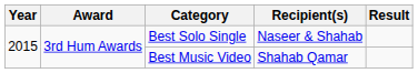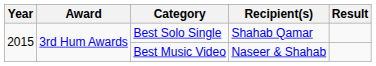 <table class="wikitable sortable">
 <tr>
 <th>Year</th>
 <th>Award</th>
 <th>Category</th>
 <th>Recipient(s)</th>
 <th>Result</th>
 </tr>
 <tr>
 <td rowspan="2">2015</td>
 <td rowspan="2"><a href='#'>3rd Hum Awards</a></td>
 <td><a href='#'>Best Solo Single</a></td>
-<td><a href='#'>Naseer & Shahab</a></td>
+<td><a href='#'>Shahab Qamar</a></td>
 <td></td>
 </tr>
 <tr>
 <td><a href='#'>Best Music Video</a></td>
-<td><a href='#'>Shahab Qamar</a></td>
+<td><a href='#'>Naseer & Shahab</a></td>
 <td></td>
 </tr>
 </table>
